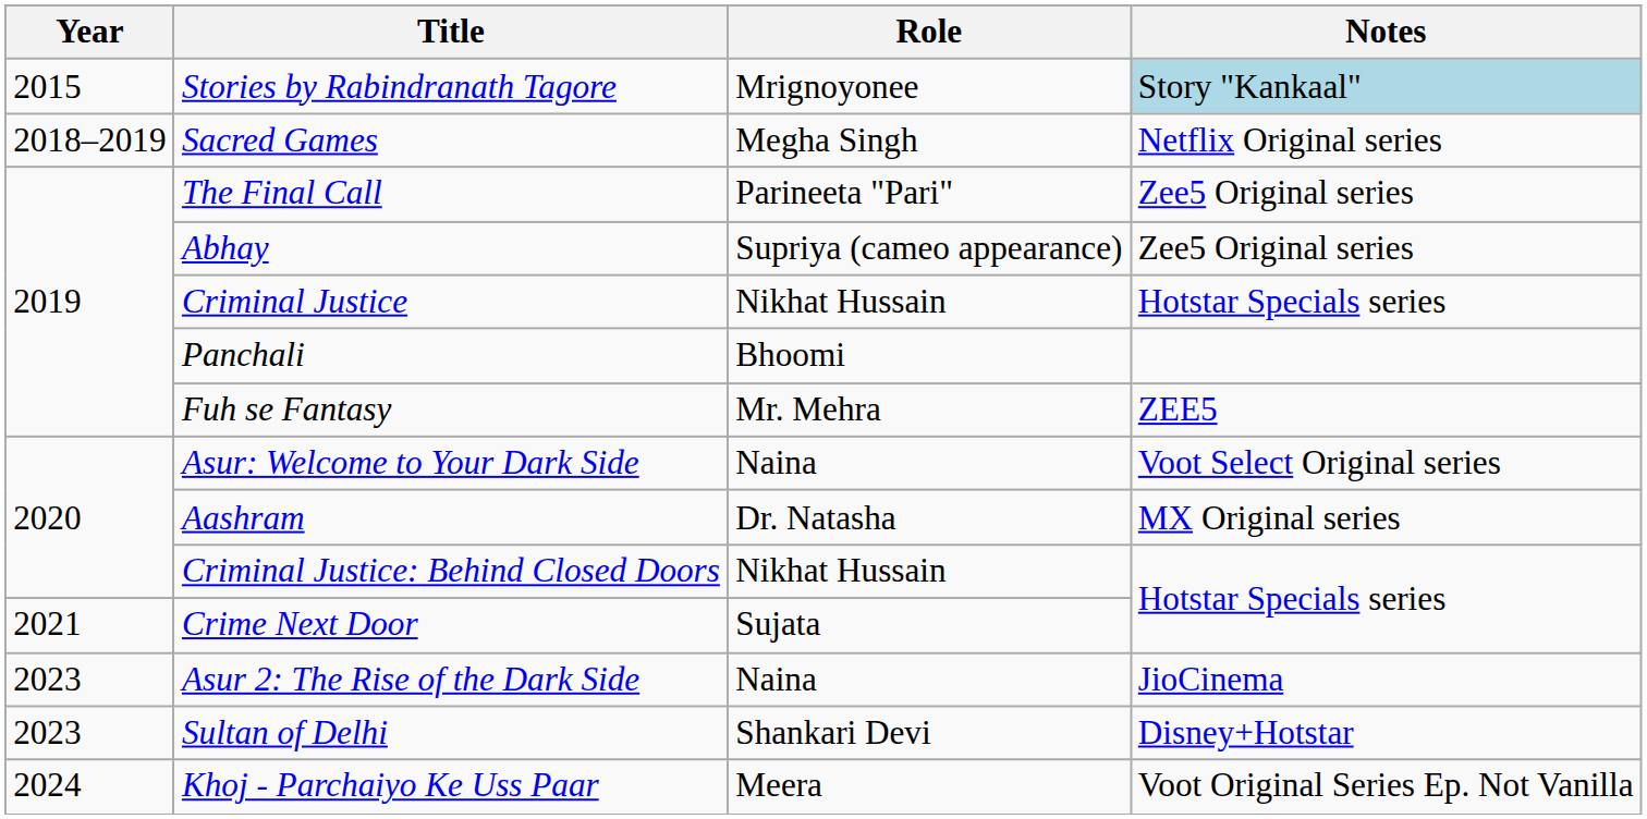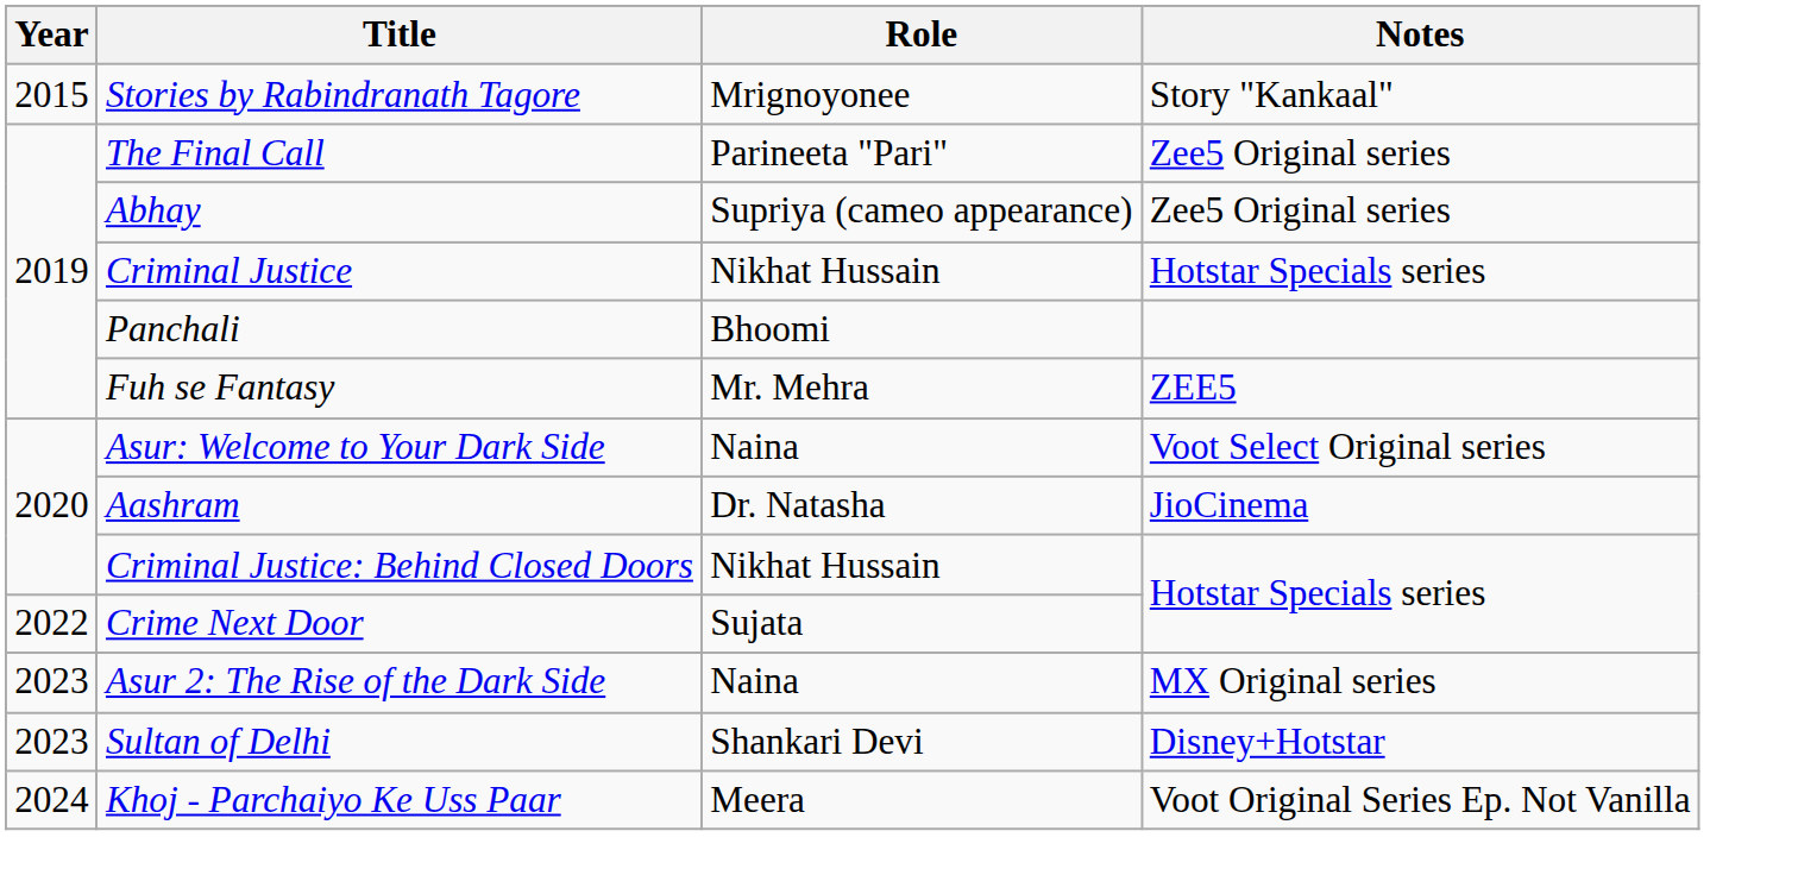 <table class="wikitable plainrowheaders sortable">
 <tr>
 <th scope="col">Year</th>
 <th scope="col">Title</th>
 <th scope="col">Role</th>
 <th scope="col" class="unsortable">Notes</th>
 </tr>
 <tr>
 <td>2015</td>
 <td><em><a href='#'>Stories by Rabindranath Tagore</a></em></td>
 <td>Mrignoyonee</td>
-<td style="background: lightblue;">Story "Kankaal"</td>
-</tr>
-<tr>
-<td>2018–2019</td>
-<td><em><a href='#'>Sacred Games</a></em></td>
-<td>Megha Singh</td>
-<td><a href='#'>Netflix</a> Original series</td>
+<td>Story "Kankaal"</td>
 </tr>
 <tr>
 <td rowspan="5">2019</td>
 <td><em><a href='#'>The Final Call</a></em></td>
 <td>Parineeta "Pari"</td>
 <td><a href='#'>Zee5</a> Original series</td>
 </tr>
 <tr>
 <td><em><a href='#'>Abhay</a></em></td>
 <td>Supriya (cameo appearance)</td>
 <td>Zee5 Original series </td>
 </tr>
 <tr>
 <td><em><a href='#'>Criminal Justice</a></em></td>
 <td>Nikhat Hussain</td>
 <td><a href='#'>Hotstar Specials</a> series</td>
 </tr>
 <tr>
 <td><em>Panchali</em></td>
 <td>Bhoomi</td>
 <td></td>
 </tr>
 <tr>
 <td><em>Fuh se Fantasy</em></td>
 <td>Mr. Mehra</td>
 <td><a href='#'>ZEE5</a></td>
 </tr>
 <tr>
 <td rowspan="3">2020</td>
 <td><em><a href='#'>Asur: Welcome to Your Dark Side</a></em></td>
 <td>Naina</td>
 <td><a href='#'>Voot Select</a> Original series</td>
 </tr>
 <tr>
 <td><em><a href='#'>Aashram</a></em></td>
 <td>Dr. Natasha</td>
-<td><a href='#'>MX</a> Original series</td>
+<td><a href='#'>JioCinema</a></td>
 </tr>
 <tr>
 <td><em><a href='#'>Criminal Justice: Behind Closed Doors</a></em></td>
 <td>Nikhat Hussain</td>
 <td rowspan="2"><a href='#'>Hotstar Specials</a> series</td>
 </tr>
 <tr>
-<td>2021</td>
+<td>2022</td>
 <td><em><a href='#'>Crime Next Door</a></em></td>
 <td>Sujata</td>
 </tr>
 <tr>
 <td>2023</td>
 <td><em><a href='#'>Asur 2: The Rise of the Dark Side</a></em></td>
 <td>Naina</td>
-<td><a href='#'>JioCinema</a></td>
+<td><a href='#'>MX</a> Original series</td>
 </tr>
 <tr>
 <td>2023</td>
 <td><em><a href='#'>Sultan of Delhi</a></em></td>
 <td>Shankari Devi</td>
 <td><a href='#'>Disney+Hotstar</a></td>
 </tr>
 <tr>
 <td>2024</td>
 <td><em><a href='#'>Khoj - Parchaiyo Ke Uss Paar</a></em></td>
 <td>Meera</td>
 <td>Voot Original Series Ep. Not Vanilla</td>
 </tr>
 </table>
